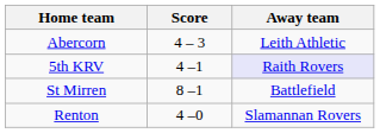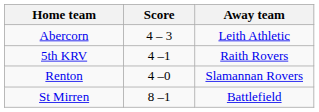 <table class="wikitable" style="text-align: center">
 <tr>
 <th width=140>Home team</th>
 <th width=80>Score</th>
 <th width=140>Away team</th>
 </tr>
 <tr>
 <td><a href='#'>Abercorn</a></td>
 <td>4 – 3</td>
 <td><a href='#'>Leith Athletic</a></td>
 </tr>
 <tr>
 <td><a href='#'>5th KRV</a></td>
 <td>4 –1</td>
-<td style="background: lavender;"><a href='#'>Raith Rovers</a></td>
+<td><a href='#'>Raith Rovers</a></td>
+</tr>
+<tr>
+<td><a href='#'>Renton</a></td>
+<td>4 –0</td>
+<td><a href='#'>Slamannan Rovers</a></td>
 </tr>
 <tr>
 <td><a href='#'>St Mirren</a></td>
 <td>8 –1</td>
 <td><a href='#'>Battlefield</a></td>
 </tr>
-<tr>
-<td><a href='#'>Renton</a></td>
-<td>4 –0</td>
-<td><a href='#'>Slamannan Rovers</a></td>
-</tr>
 </table>
